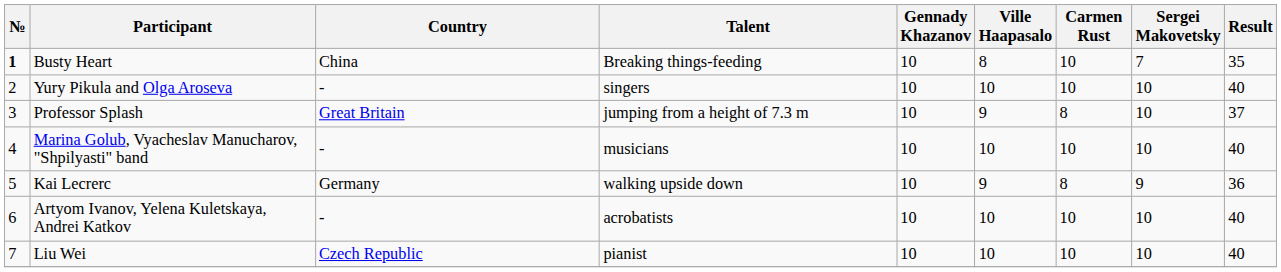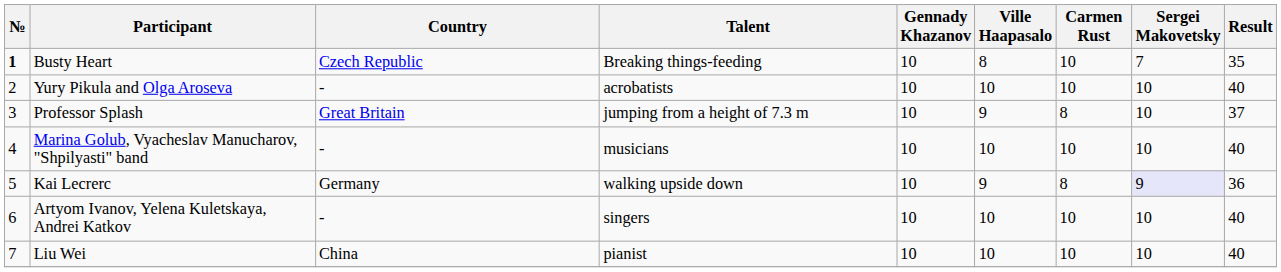 <table class="wikitable">
 <tr>
 <th width="2%">№</th>
 <th width="23%">Participant</th>
 <th width="23%">Country</th>
 <th width="24%">Talent</th>
 <th width="6%">Gennady Khazanov</th>
 <th width="6%">Ville Haapasalo</th>
 <th width="6%">Carmen Rust</th>
 <th width="6%">Sergei Makovetsky</th>
 <th width="4%">Result</th>
 </tr>
 <tr>
 <td><strong>1</strong></td>
 <td>Busty Heart</td>
-<td>China</td>
+<td><a href='#'>Czech Republic</a></td>
 <td>Breaking things-feeding</td>
 <td>10</td>
 <td>8</td>
 <td>10</td>
 <td>7</td>
 <td>35</td>
 </tr>
 <tr>
 <td>2</td>
 <td>Yury Pikula and <a href='#'>Olga Aroseva</a></td>
 <td>-</td>
-<td>singers</td>
+<td>acrobatists</td>
 <td>10</td>
 <td>10</td>
 <td>10</td>
 <td>10</td>
 <td>40</td>
 </tr>
 <tr>
 <td>3</td>
 <td>Professor Splash</td>
 <td><a href='#'>Great Britain</a></td>
 <td>jumping from a height of 7.3 m</td>
 <td>10</td>
 <td>9</td>
 <td>8</td>
 <td>10</td>
 <td>37</td>
 </tr>
 <tr>
 <td>4</td>
 <td><a href='#'>Marina Golub</a>, Vyacheslav Manucharov, "Shpilyasti" band</td>
 <td>-</td>
 <td>musicians</td>
 <td>10</td>
 <td>10</td>
 <td>10</td>
 <td>10</td>
 <td>40</td>
 </tr>
 <tr>
 <td>5</td>
 <td>Kai Lecrerc</td>
 <td>Germany</td>
 <td>walking upside down</td>
 <td>10</td>
 <td>9</td>
 <td>8</td>
-<td>9</td>
+<td style="background: lavender;">9</td>
 <td>36</td>
 </tr>
 <tr>
 <td>6</td>
 <td>Artyom Ivanov, Yelena Kuletskaya, Andrei Katkov</td>
 <td>-</td>
-<td>acrobatists</td>
+<td>singers</td>
 <td>10</td>
 <td>10</td>
 <td>10</td>
 <td>10</td>
 <td>40</td>
 </tr>
 <tr>
 <td>7</td>
 <td>Liu Wei</td>
-<td><a href='#'>Czech Republic</a></td>
+<td>China</td>
 <td>pianist</td>
 <td>10</td>
 <td>10</td>
 <td>10</td>
 <td>10</td>
 <td>40</td>
 </tr>
 <tr>
 </tr>
 </table>
